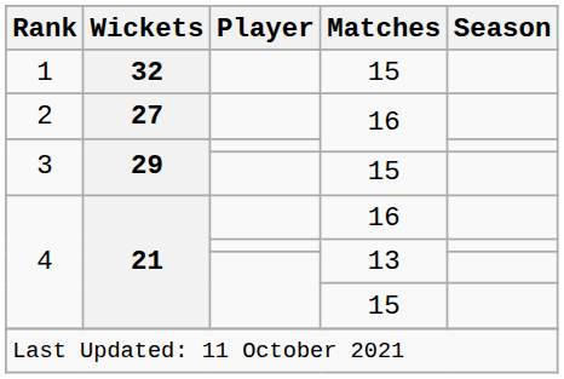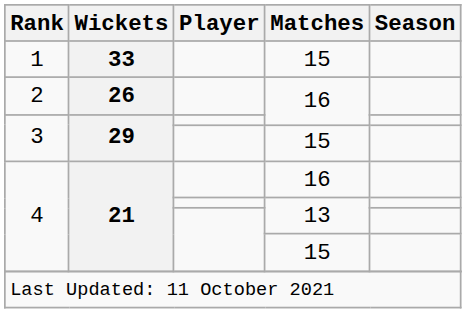 <table class="wikitable">
 <tr>
 <th>Rank</th>
 <th>Wickets</th>
 <th>Player</th>
 <th>Matches</th>
 <th>Season</th>
 </tr>
 <tr>
 <td align=center>1</td>
-<th scope=row style=text-align:center;>32</th>
+<th scope=row style=text-align:center;>33</th>
 <td></td>
 <td align=center>15</td>
 <td></td>
 </tr>
 <tr>
 <td align=center>2</td>
-<th scope=row style=text-align:center;>27</th>
+<th scope=row style=text-align:center;>26</th>
 <td></td>
 <td align=center rowspan=2>16</td>
 <td></td>
 </tr>
 <tr>
 <td align=center rowspan=2>3</td>
 <th scope=row style=text-align:center; rowspan=2>29</th>
 <td></td>
 <td></td>
 </tr>
 <tr>
 <td></td>
 <td align=center>15</td>
 <td></td>
 </tr>
 <tr>
 <td align=center rowspan=4>4</td>
 <th scope=row style=text-align:center; rowspan=4>21</th>
 <td></td>
 <td align=center>16</td>
 <td></td>
 </tr>
 <tr>
 <td></td>
 <td align=center rowspan=2>13</td>
 <td></td>
 </tr>
 <tr>
 <td rowspan=2></td>
 <td></td>
 </tr>
 <tr>
 <td align=center>15</td>
 <td></td>
 </tr>
 <tr>
 </tr>
 <tr class=sortbottom>
 <td colspan=6><small>Last Updated: 11 October 2021</small></td>
 </tr>
 </table>
